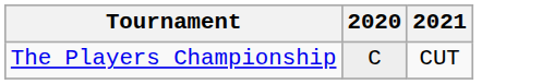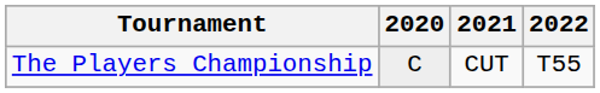 <table class="wikitable" style="font-size:95%;text-align:center;">
 <tr>
 <th>Tournament</th>
 <th>2020</th>
 <th>2021</th>
+<th>2022</th>
 </tr>
 <tr>
 <td align=left><a href='#'>The Players Championship</a></td>
 <td style="background:#eeeeee;">C</td>
 <td>CUT</td>
+<td>T55</td>
 </tr>
 </table>
